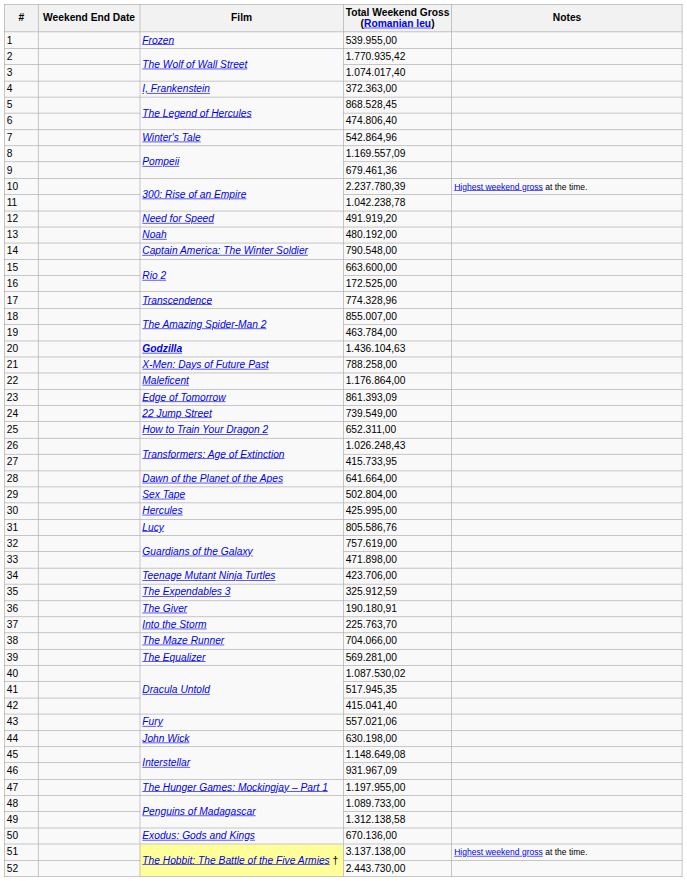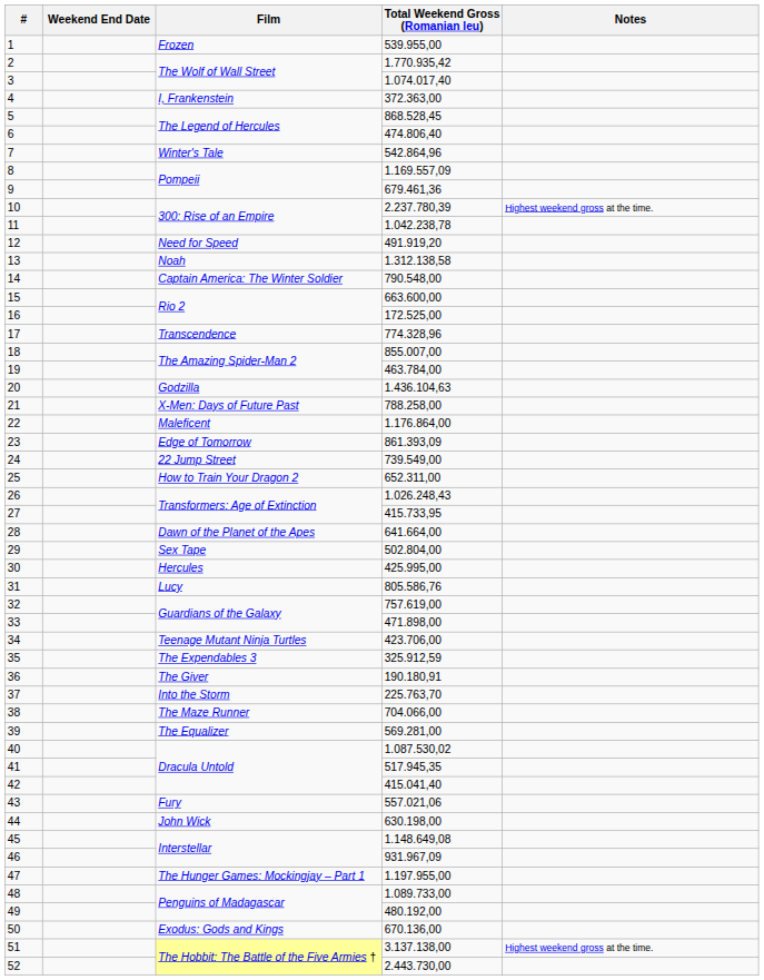 <table class="wikitable sortable">
 <tr>
 <th width="5%">#</th>
 <th width="15%">Weekend End Date</th>
 <th width="30%">Film</th>
 <th width="16%">Total Weekend Gross<br>(<a href='#'>Romanian leu</a>)</th>
 <th width="34%">Notes</th>
 </tr>
 <tr>
 <td>1</td>
 <td></td>
 <td><em><a href='#'>Frozen</a></em></td>
 <td> 539.955,00</td>
 <td></td>
 </tr>
 <tr>
 <td>2</td>
 <td></td>
 <td rowspan="2"><em><a href='#'>The Wolf of Wall Street</a></em></td>
 <td>1.770.935,42</td>
 <td></td>
 </tr>
 <tr>
 <td>3</td>
 <td></td>
 <td>1.074.017,40</td>
 <td></td>
 </tr>
 <tr>
 <td>4</td>
 <td></td>
 <td><em><a href='#'>I, Frankenstein</a></em></td>
 <td> 372.363,00</td>
 <td></td>
 </tr>
 <tr>
 <td>5</td>
 <td></td>
 <td rowspan="2"><em><a href='#'>The Legend of Hercules</a></em></td>
 <td> 868.528,45</td>
 <td></td>
 </tr>
 <tr>
 <td>6</td>
 <td></td>
 <td> 474.806,40</td>
 <td></td>
 </tr>
 <tr>
 <td>7</td>
 <td></td>
 <td><em><a href='#'>Winter's Tale</a></em></td>
 <td> 542.864,96</td>
 <td></td>
 </tr>
 <tr>
 <td>8</td>
 <td></td>
 <td rowspan="2"><em><a href='#'>Pompeii</a></em></td>
 <td>1.169.557,09</td>
 <td></td>
 </tr>
 <tr>
 <td>9</td>
 <td></td>
 <td> 679.461,36</td>
 <td></td>
 </tr>
 <tr>
 <td>10</td>
 <td></td>
 <td rowspan="2"><em><a href='#'>300: Rise of an Empire</a></em></td>
 <td>2.237.780,39</td>
 <td> <small><a href='#'>Highest weekend gross</a> at the time.</small></td>
 </tr>
 <tr>
 <td>11</td>
 <td></td>
 <td>1.042.238,78</td>
 <td></td>
 </tr>
 <tr>
 <td>12</td>
 <td></td>
 <td><em><a href='#'>Need for Speed</a></em></td>
 <td> 491.919,20</td>
 <td></td>
 </tr>
 <tr>
 <td>13</td>
 <td></td>
 <td><em><a href='#'>Noah</a></em></td>
-<td> 480.192,00</td>
+<td>1.312.138,58</td>
 <td></td>
 </tr>
 <tr>
 <td>14</td>
 <td></td>
 <td><em><a href='#'>Captain America: The Winter Soldier</a></em></td>
 <td> 790.548,00</td>
 <td></td>
 </tr>
 <tr>
 <td>15</td>
 <td></td>
 <td rowspan="2"><em><a href='#'>Rio 2</a></em></td>
 <td> 663.600,00</td>
 <td></td>
 </tr>
 <tr>
 <td>16</td>
 <td></td>
 <td> 172.525,00</td>
 <td></td>
 </tr>
 <tr>
 <td>17</td>
 <td></td>
 <td><em><a href='#'>Transcendence</a></em></td>
 <td> 774.328,96</td>
 <td></td>
 </tr>
 <tr>
 <td>18</td>
 <td></td>
 <td rowspan="2"><em><a href='#'>The Amazing Spider-Man 2</a></em></td>
 <td> 855.007,00</td>
 <td></td>
 </tr>
 <tr>
 <td>19</td>
 <td></td>
 <td> 463.784,00</td>
 <td></td>
 </tr>
 <tr>
 <td>20</td>
 <td></td>
-<td><strong><em><a href='#'>Godzilla</a></em></strong></td>
+<td><em><a href='#'>Godzilla</a></em></td>
 <td>1.436.104,63</td>
 <td></td>
 </tr>
 <tr>
 <td>21</td>
 <td></td>
 <td><em><a href='#'>X-Men: Days of Future Past</a></em></td>
 <td> 788.258,00</td>
 <td></td>
 </tr>
 <tr>
 <td>22</td>
 <td></td>
 <td><em><a href='#'>Maleficent</a></em></td>
 <td>1.176.864,00</td>
 <td></td>
 </tr>
 <tr>
 <td>23</td>
 <td></td>
 <td><em><a href='#'>Edge of Tomorrow</a></em></td>
 <td> 861.393,09</td>
 <td></td>
 </tr>
 <tr>
 <td>24</td>
 <td></td>
 <td><em><a href='#'>22 Jump Street</a></em></td>
 <td> 739.549,00</td>
 <td></td>
 </tr>
 <tr>
 <td>25</td>
 <td></td>
 <td><em><a href='#'>How to Train Your Dragon 2</a></em></td>
 <td> 652.311,00</td>
 <td></td>
 </tr>
 <tr>
 <td>26</td>
 <td></td>
 <td rowspan="2"><em><a href='#'>Transformers: Age of Extinction</a></em></td>
 <td>1.026.248,43</td>
 <td></td>
 </tr>
 <tr>
 <td>27</td>
 <td></td>
 <td> 415.733,95</td>
 <td></td>
 </tr>
 <tr>
 <td>28</td>
 <td></td>
 <td><em><a href='#'>Dawn of the Planet of the Apes</a></em></td>
 <td> 641.664,00</td>
 <td></td>
 </tr>
 <tr>
 <td>29</td>
 <td></td>
 <td><em><a href='#'>Sex Tape</a></em></td>
 <td> 502.804,00</td>
 <td></td>
 </tr>
 <tr>
 <td>30</td>
 <td></td>
 <td><em><a href='#'>Hercules</a></em></td>
 <td> 425.995,00</td>
 <td></td>
 </tr>
 <tr>
 <td>31</td>
 <td></td>
 <td><em><a href='#'>Lucy</a></em></td>
 <td> 805.586,76</td>
 <td></td>
 </tr>
 <tr>
 <td>32</td>
 <td></td>
 <td rowspan="2"><em><a href='#'>Guardians of the Galaxy</a></em></td>
 <td> 757.619,00</td>
 <td></td>
 </tr>
 <tr>
 <td>33</td>
 <td></td>
 <td> 471.898,00</td>
 <td></td>
 </tr>
 <tr>
 <td>34</td>
 <td></td>
 <td><em><a href='#'>Teenage Mutant Ninja Turtles</a></em></td>
 <td> 423.706,00</td>
 <td></td>
 </tr>
 <tr>
 <td>35</td>
 <td></td>
 <td><em><a href='#'>The Expendables 3</a></em></td>
 <td> 325.912,59</td>
 <td></td>
 </tr>
 <tr>
 <td>36</td>
 <td></td>
 <td><em><a href='#'>The Giver</a></em></td>
 <td> 190.180,91</td>
 <td></td>
 </tr>
 <tr>
 <td>37</td>
 <td></td>
 <td><em><a href='#'>Into the Storm</a></em></td>
 <td> 225.763,70</td>
 <td></td>
 </tr>
 <tr>
 <td>38</td>
 <td></td>
 <td><em><a href='#'>The Maze Runner</a></em></td>
 <td> 704.066,00</td>
 <td></td>
 </tr>
 <tr>
 <td>39</td>
 <td></td>
 <td><em><a href='#'>The Equalizer</a></em></td>
 <td> 569.281,00</td>
 <td></td>
 </tr>
 <tr>
 <td>40</td>
 <td></td>
 <td rowspan="3"><em><a href='#'>Dracula Untold</a></em></td>
 <td>1.087.530,02</td>
 <td></td>
 </tr>
 <tr>
 <td>41</td>
 <td></td>
 <td> 517.945,35</td>
 <td></td>
 </tr>
 <tr>
 <td>42</td>
 <td></td>
 <td> 415.041,40</td>
 <td></td>
 </tr>
 <tr>
 <td>43</td>
 <td></td>
 <td><em><a href='#'>Fury</a></em></td>
 <td> 557.021,06</td>
 <td></td>
 </tr>
 <tr>
 <td>44</td>
 <td></td>
 <td><em><a href='#'>John Wick</a></em></td>
 <td> 630.198,00</td>
 <td></td>
 </tr>
 <tr>
 <td>45</td>
 <td></td>
 <td rowspan="2"><em><a href='#'>Interstellar</a></em></td>
 <td>1.148.649,08</td>
 <td></td>
 </tr>
 <tr>
 <td>46</td>
 <td></td>
 <td> 931.967,09</td>
 <td></td>
 </tr>
 <tr>
 <td>47</td>
 <td></td>
 <td><em><a href='#'>The Hunger Games: Mockingjay – Part 1</a></em></td>
 <td>1.197.955,00</td>
 <td></td>
 </tr>
 <tr>
 <td>48</td>
 <td></td>
 <td rowspan="2"><em><a href='#'>Penguins of Madagascar</a></em></td>
 <td>1.089.733,00</td>
 <td></td>
 </tr>
 <tr>
 <td>49</td>
 <td></td>
-<td>1.312.138,58</td>
+<td> 480.192,00</td>
 <td></td>
 </tr>
 <tr>
 <td>50</td>
 <td></td>
 <td><em><a href='#'>Exodus: Gods and Kings</a></em></td>
 <td> 670.136,00</td>
 <td></td>
 </tr>
 <tr>
 <td>51</td>
 <td></td>
 <td rowspan="2" style="background-color:#FFFF99"><em><a href='#'>The Hobbit: The Battle of the Five Armies</a></em> †</td>
 <td>3.137.138,00</td>
 <td><small><a href='#'>Highest weekend gross</a> at the time.</small></td>
 </tr>
 <tr>
 <td>52</td>
 <td></td>
 <td>2.443.730,00</td>
 <td></td>
 </tr>
 </table>
